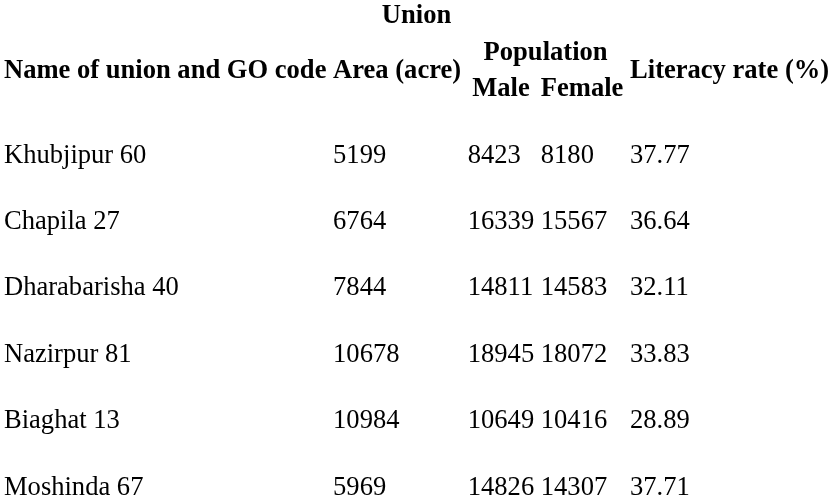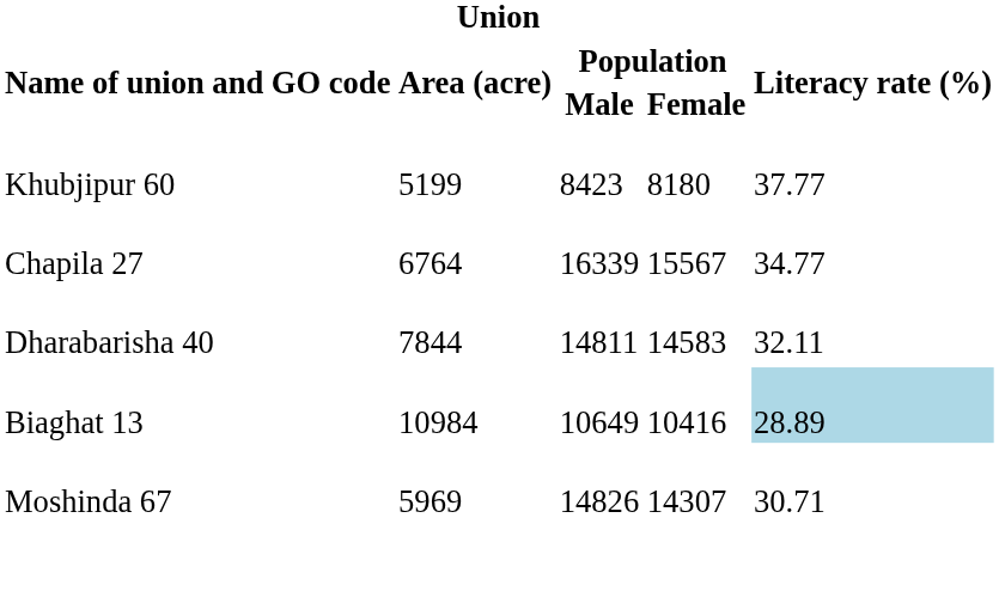 <table class="table table-bordered table-hover">
 <tr>
 <th colspan="5">Union</th>
 </tr>
 <tr>
 <th rowspan="2">Name of union and GO code</th>
 <th rowspan="2">Area (acre)</th>
 <th colspan="2">Population</th>
 <th rowspan="2">Literacy rate (%)</th>
 </tr>
 <tr>
 <th>Male</th>
 <th>Female</th>
 </tr>
 <tr>
 <td><br>Khubjipur 60</td>
 <td><br>5199</td>
 <td><br>8423</td>
 <td><br>8180</td>
 <td><br>37.77</td>
 </tr>
 <tr>
 <td><br>Chapila 27</td>
 <td><br>6764</td>
 <td><br>16339</td>
 <td><br>15567</td>
-<td><br>36.64</td>
+<td><br>34.77</td>
 </tr>
 <tr>
 <td><br>Dharabarisha 40</td>
 <td><br>7844</td>
 <td><br>14811</td>
 <td><br>14583</td>
 <td><br>32.11</td>
 </tr>
 <tr>
-<td><br>Nazirpur 81</td>
-<td><br>10678</td>
-<td><br>18945</td>
-<td><br>18072</td>
-<td><br>33.83</td>
-</tr>
-<tr>
 <td><br>Biaghat 13</td>
 <td><br>10984</td>
 <td><br>10649</td>
 <td><br>10416</td>
-<td><br>28.89</td>
+<td style="background: lightblue;"><br>28.89</td>
 </tr>
 <tr>
 <td><br>Moshinda 67</td>
 <td><br>5969</td>
 <td><br>14826</td>
 <td><br>14307</td>
-<td><br>37.71</td>
+<td><br>30.71</td>
 </tr>
 </table>
